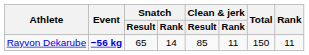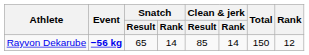 <table class="wikitable" style="font-size:90%">
 <tr>
 <th rowspan="2">Athlete</th>
 <th rowspan="2">Event</th>
 <th colspan="2">Snatch</th>
 <th colspan="2">Clean & jerk</th>
 <th rowspan="2">Total</th>
 <th rowspan="2">Rank</th>
 </tr>
 <tr style="font-size:95%">
 <th>Result</th>
 <th>Rank</th>
 <th>Result</th>
 <th>Rank</th>
 </tr>
 <tr align=center>
 <td align=left><a href='#'>Rayvon Dekarube</a></td>
 <td align=left><strong><a href='#'>−56 kg</a></strong></td>
 <td>65</td>
 <td>14</td>
 <td>85</td>
-<td>11</td>
+<td>14</td>
 <td>150</td>
-<td>11</td>
+<td>12</td>
 </tr>
 </table>
